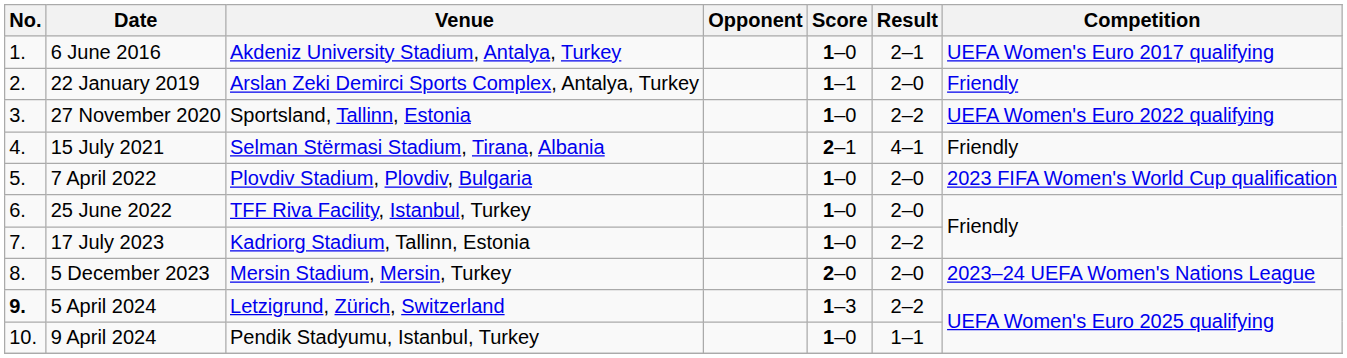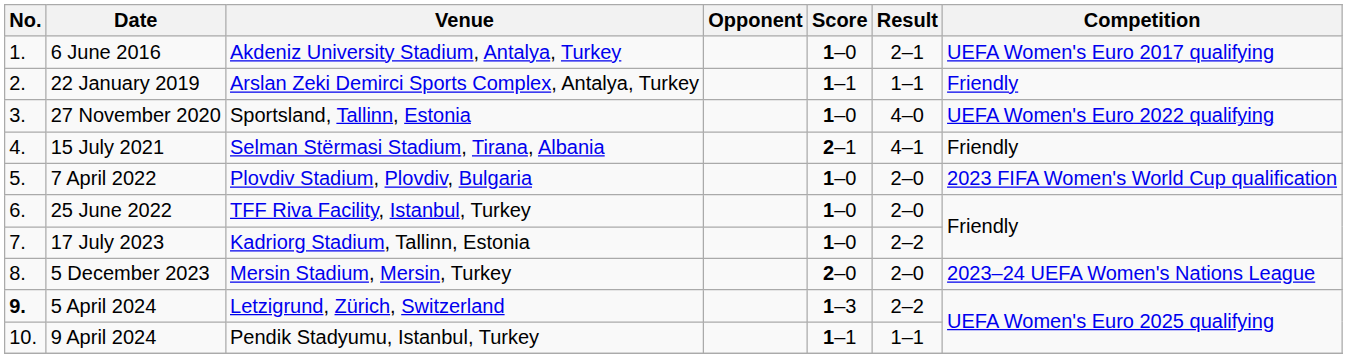 <table class="wikitable">
 <tr>
 <th>No.</th>
 <th>Date</th>
 <th>Venue</th>
 <th>Opponent</th>
 <th>Score</th>
 <th>Result</th>
 <th>Competition</th>
 </tr>
 <tr>
 <td>1.</td>
 <td>6 June 2016</td>
 <td><a href='#'>Akdeniz University Stadium</a>, <a href='#'>Antalya</a>, <a href='#'>Turkey</a></td>
 <td></td>
 <td align=center><strong>1</strong>–0</td>
 <td align=center>2–1</td>
 <td><a href='#'>UEFA Women's Euro 2017 qualifying</a></td>
 </tr>
 <tr>
 <td>2.</td>
 <td>22 January 2019</td>
 <td><a href='#'>Arslan Zeki Demirci Sports Complex</a>, Antalya, Turkey</td>
 <td></td>
 <td align=center><strong>1</strong>–1</td>
-<td align=center>2–0</td>
+<td align=center>1–1</td>
 <td><a href='#'>Friendly</a></td>
 </tr>
 <tr>
 <td>3.</td>
 <td>27 November 2020</td>
 <td>Sportsland, <a href='#'>Tallinn</a>, <a href='#'>Estonia</a></td>
 <td></td>
 <td align=center><strong>1</strong>–0</td>
-<td align=center>2–2</td>
+<td align=center>4–0</td>
 <td><a href='#'>UEFA Women's Euro 2022 qualifying</a></td>
 </tr>
 <tr>
 <td>4.</td>
 <td>15 July 2021</td>
 <td><a href='#'>Selman Stërmasi Stadium</a>, <a href='#'>Tirana</a>, <a href='#'>Albania</a></td>
 <td></td>
 <td align=center><strong>2</strong>–1</td>
 <td align=center>4–1</td>
 <td>Friendly</td>
 </tr>
 <tr>
 <td>5.</td>
 <td>7 April 2022</td>
 <td><a href='#'>Plovdiv Stadium</a>, <a href='#'>Plovdiv</a>, <a href='#'>Bulgaria</a></td>
 <td></td>
 <td align=center><strong>1</strong>–0</td>
 <td align=center>2–0</td>
 <td><a href='#'>2023 FIFA Women's World Cup qualification</a></td>
 </tr>
 <tr>
 <td>6.</td>
 <td>25 June 2022</td>
 <td><a href='#'>TFF Riva Facility</a>, <a href='#'>Istanbul</a>, Turkey</td>
 <td></td>
 <td align=center><strong>1</strong>–0</td>
 <td align=center>2–0</td>
 <td rowspan=2>Friendly</td>
 </tr>
 <tr>
 <td>7.</td>
 <td>17 July 2023</td>
 <td><a href='#'>Kadriorg Stadium</a>, Tallinn, Estonia</td>
 <td></td>
 <td align=center><strong>1</strong>–0</td>
 <td align=center>2–2</td>
 </tr>
 <tr>
 <td>8.</td>
 <td>5 December 2023</td>
 <td><a href='#'>Mersin Stadium</a>, <a href='#'>Mersin</a>, Turkey</td>
 <td></td>
 <td align=center><strong>2</strong>–0</td>
 <td align=center>2–0</td>
 <td><a href='#'>2023–24 UEFA Women's Nations League</a></td>
 </tr>
 <tr>
 <td><strong>9.</strong></td>
 <td>5 April 2024</td>
 <td><a href='#'>Letzigrund</a>, <a href='#'>Zürich</a>, <a href='#'>Switzerland</a></td>
 <td></td>
 <td align=center><strong>1</strong>–3</td>
 <td align=center>2–2</td>
 <td rowspan=2><a href='#'>UEFA Women's Euro 2025 qualifying</a></td>
 </tr>
 <tr>
 <td>10.</td>
 <td>9 April 2024</td>
 <td>Pendik Stadyumu, Istanbul, Turkey</td>
 <td></td>
-<td align=center><strong>1</strong>–0</td>
+<td align=center><strong>1</strong>–1</td>
 <td align=center>1–1</td>
 </tr>
 <tr>
 </tr>
 </table>
